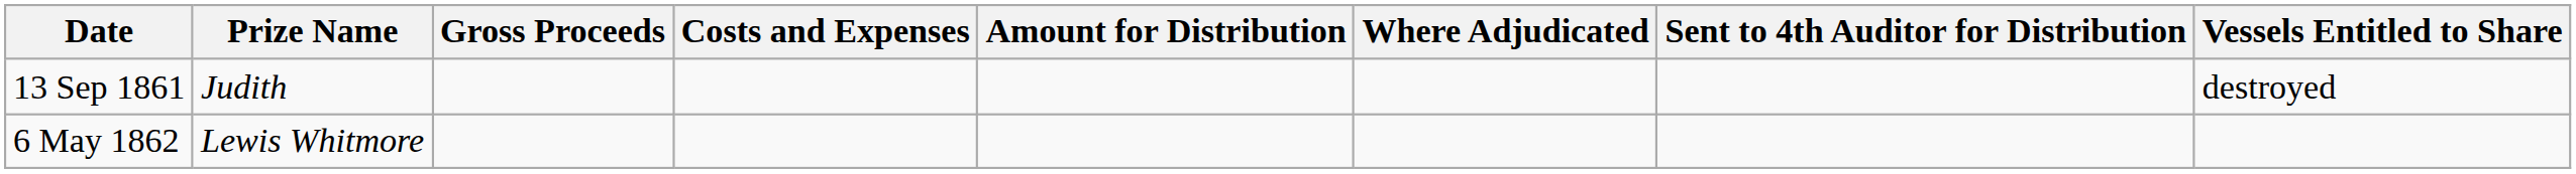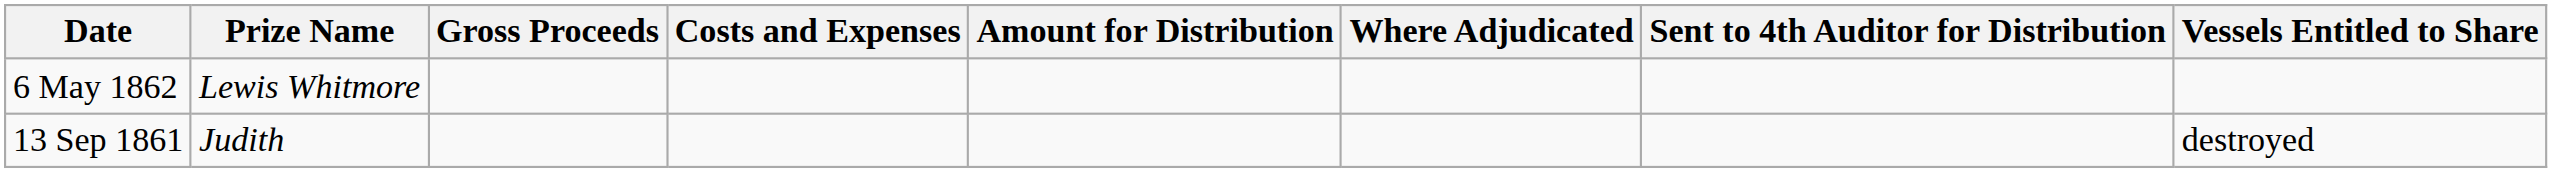 <table class="wikitable">
 <tr>
 <th>Date</th>
 <th>Prize Name</th>
 <th>Gross Proceeds</th>
 <th>Costs and Expenses</th>
 <th>Amount for Distribution</th>
 <th>Where Adjudicated</th>
 <th>Sent to 4th Auditor for Distribution</th>
 <th>Vessels Entitled to Share</th>
 </tr>
 <tr>
+<td>6 May 1862</td>
+<td><em>Lewis Whitmore</em></td>
+<td></td>
+<td></td>
+<td></td>
+<td></td>
+<td></td>
+<td></td>
+</tr>
+<tr>
 <td>13 Sep 1861</td>
 <td><em>Judith</em></td>
 <td></td>
 <td></td>
 <td></td>
 <td></td>
 <td></td>
 <td>destroyed</td>
 </tr>
-<tr>
-<td>6 May 1862</td>
-<td><em>Lewis Whitmore</em></td>
-<td></td>
-<td></td>
-<td></td>
-<td></td>
-<td></td>
-<td></td>
-</tr>
 </table>
